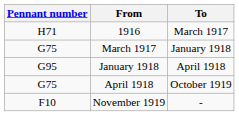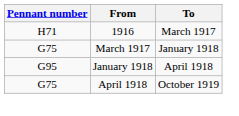 <table class="wikitable" style="text-align:center">
 <tr>
 <th><a href='#'>Pennant number</a></th>
 <th>From</th>
 <th>To</th>
 </tr>
 <tr>
 <td>H71</td>
 <td>1916</td>
 <td>March 1917</td>
 </tr>
 <tr>
 <td>G75</td>
 <td>March 1917</td>
 <td>January 1918</td>
 </tr>
 <tr>
 <td>G95</td>
 <td>January 1918</td>
 <td>April 1918</td>
 </tr>
 <tr>
 <td>G75</td>
 <td>April 1918</td>
 <td>October 1919</td>
 </tr>
-<tr>
-<td>F10</td>
-<td>November 1919</td>
-<td>-</td>
-</tr>
 </table>
